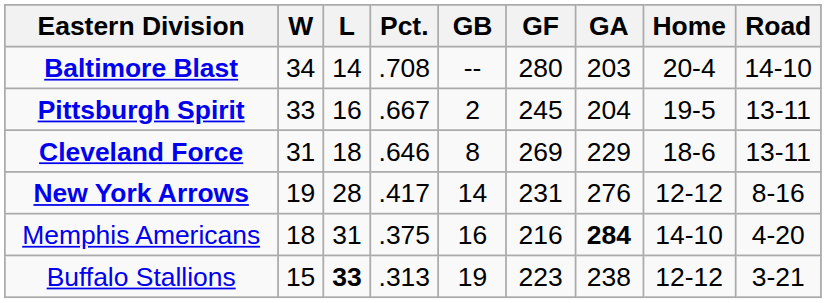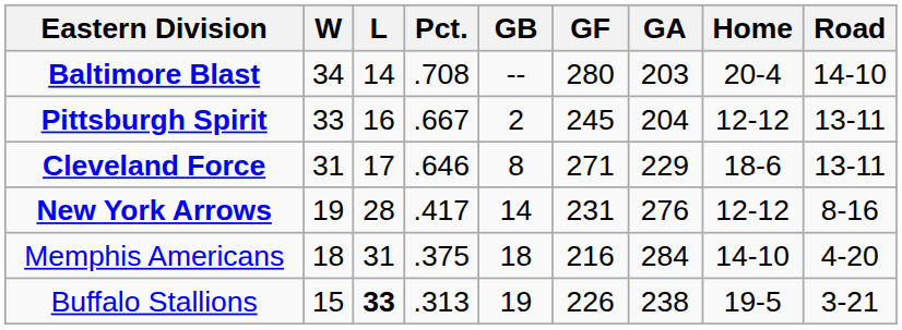 <table class="wikitable" width="470" style="font-size:95%; text-align:center">
 <tr>
 <th width="30%">Eastern Division</th>
 <th width="5%">W</th>
 <th width="5%">L</th>
 <th width="5%">Pct.</th>
 <th width="7.5%">GB</th>
 <th width="7.5%">GF</th>
 <th width="7.5%">GA</th>
 <th width="7.5%">Home</th>
 <th width="7.5%">Road</th>
 </tr>
 <tr>
 <td><strong><a href='#'>Baltimore Blast</a></strong></td>
 <td>34</td>
 <td>14</td>
 <td>.708</td>
 <td>--</td>
 <td>280</td>
 <td>203</td>
 <td>20-4</td>
 <td>14-10</td>
 </tr>
 <tr>
 <td><strong><a href='#'>Pittsburgh Spirit</a></strong></td>
 <td>33</td>
 <td>16</td>
 <td>.667</td>
 <td>2</td>
 <td>245</td>
 <td>204</td>
-<td>19-5</td>
+<td>12-12</td>
 <td>13-11</td>
 </tr>
 <tr>
 <td><strong><a href='#'>Cleveland Force</a></strong></td>
 <td>31</td>
-<td>18</td>
+<td>17</td>
 <td>.646</td>
 <td>8</td>
-<td>269</td>
+<td>271</td>
 <td>229</td>
 <td>18-6</td>
 <td>13-11</td>
 </tr>
 <tr>
 <td><strong><a href='#'>New York Arrows</a></strong></td>
 <td>19</td>
 <td>28</td>
 <td>.417</td>
 <td>14</td>
 <td>231</td>
 <td>276</td>
 <td>12-12</td>
 <td>8-16</td>
 </tr>
 <tr>
 <td><a href='#'>Memphis Americans</a></td>
 <td>18</td>
 <td>31</td>
 <td>.375</td>
-<td>16</td>
+<td>18</td>
 <td>216</td>
-<td><strong>284</strong></td>
+<td>284</td>
 <td>14-10</td>
 <td>4-20</td>
 </tr>
 <tr>
 <td><a href='#'>Buffalo Stallions</a></td>
 <td>15</td>
 <td><strong>33</strong></td>
 <td>.313</td>
 <td>19</td>
-<td>223</td>
+<td>226</td>
 <td>238</td>
-<td>12-12</td>
+<td>19-5</td>
 <td>3-21</td>
 </tr>
 </table>
